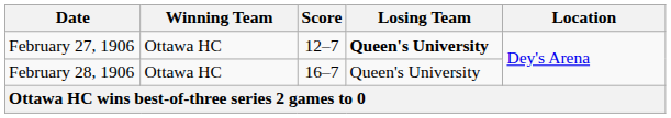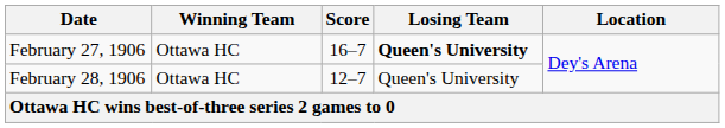 <table class="wikitable">
 <tr>
 <th width="120">Date</th>
 <th width="140">Winning Team</th>
 <th width="5">Score</th>
 <th width="140">Losing Team</th>
 <th width="145">Location</th>
 </tr>
 <tr>
 <td>February 27, 1906</td>
 <td>Ottawa HC</td>
-<td align="center">12–7</td>
+<td align="center">16–7</td>
 <td><strong>Queen's University</strong></td>
 <td rowspan="2"><a href='#'>Dey's Arena</a></td>
 </tr>
 <tr>
 <td>February 28, 1906</td>
 <td>Ottawa HC</td>
-<td align="center">16–7</td>
+<td align="center">12–7</td>
 <td>Queen's University</td>
 </tr>
 <tr>
 <th colspan="5" style="text-align:left;">Ottawa HC wins best-of-three series 2 games to 0</th>
 </tr>
 </table>
